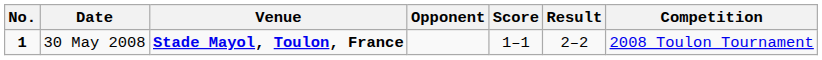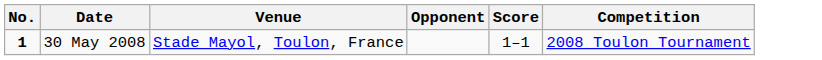 <table class="wikitable sortable">
 <tr>
 <th scope="col">No.</th>
 <th scope="col">Date</th>
 <th scope="col">Venue</th>
 <th scope="col">Opponent</th>
 <th scope="col">Score</th>
-<th scope="col">Result</th>
 <th scope="col">Competition</th>
 </tr>
 <tr>
 <td style="text-align:center"><strong>1</strong></td>
 <td>30 May 2008</td>
-<td><strong><a href='#'>Stade Mayol</a>, <a href='#'>Toulon</a>, France</strong></td>
+<td><a href='#'>Stade Mayol</a>, <a href='#'>Toulon</a>, France</td>
 <td></td>
 <td style="text-align:center">1–1</td>
-<td style="text-align:center">2–2</td>
 <td><a href='#'>2008 Toulon Tournament</a></td>
 </tr>
 </table>
